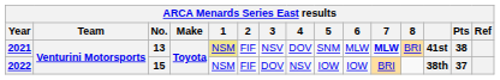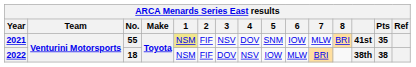 <table class="wikitable" style="text-align:center; font-size:75%">
 <tr>
 <th colspan="19"><a href='#'>ARCA Menards Series East</a> results</th>
 </tr>
 <tr>
 <th>Year</th>
 <th>Team</th>
 <th>No.</th>
 <th>Make</th>
 <th>1</th>
 <th>2</th>
 <th>3</th>
 <th>4</th>
 <th>5</th>
 <th>6</th>
 <th>7</th>
 <th>8</th>
 <th></th>
 <th>Pts</th>
 <th>Ref</th>
 </tr>
 <tr>
 <th><a href='#'>2021</a></th>
 <th rowspan=2><a href='#'>Venturini Motorsports</a></th>
-<th>13</th>
+<th>55</th>
 <th rowspan=2><a href='#'>Toyota</a></th>
 <td style="background: khaki;"><a href='#'>NSM</a></td>
 <td><a href='#'>FIF</a></td>
 <td><a href='#'>NSV</a></td>
 <td><a href='#'>DOV</a></td>
 <td><a href='#'>SNM</a></td>
+<td><a href='#'>IOW</a></td>
 <td><a href='#'>MLW</a></td>
-<td><strong><a href='#'>MLW</a></strong></td>
 <td style="background:#FFDF9F;"><a href='#'>BRI</a><br></td>
 <th>41st</th>
-<th>38</th>
+<th>35</th>
 <th></th>
 </tr>
 <tr>
 <th><a href='#'>2022</a></th>
-<th>15</th>
+<th>18</th>
 <td><a href='#'>NSM</a></td>
 <td><a href='#'>FIF</a></td>
 <td><a href='#'>DOV</a></td>
 <td><a href='#'>NSV</a></td>
 <td><a href='#'>IOW</a></td>
-<td><a href='#'>IOW</a></td>
+<td><a href='#'>MLW</a></td>
 <td style="background:#FFDF9F;"><a href='#'>BRI</a><br></td>
 <td></td>
 <th>38th</th>
-<th>37</th>
+<th>38</th>
 <th></th>
 </tr>
 </table>
